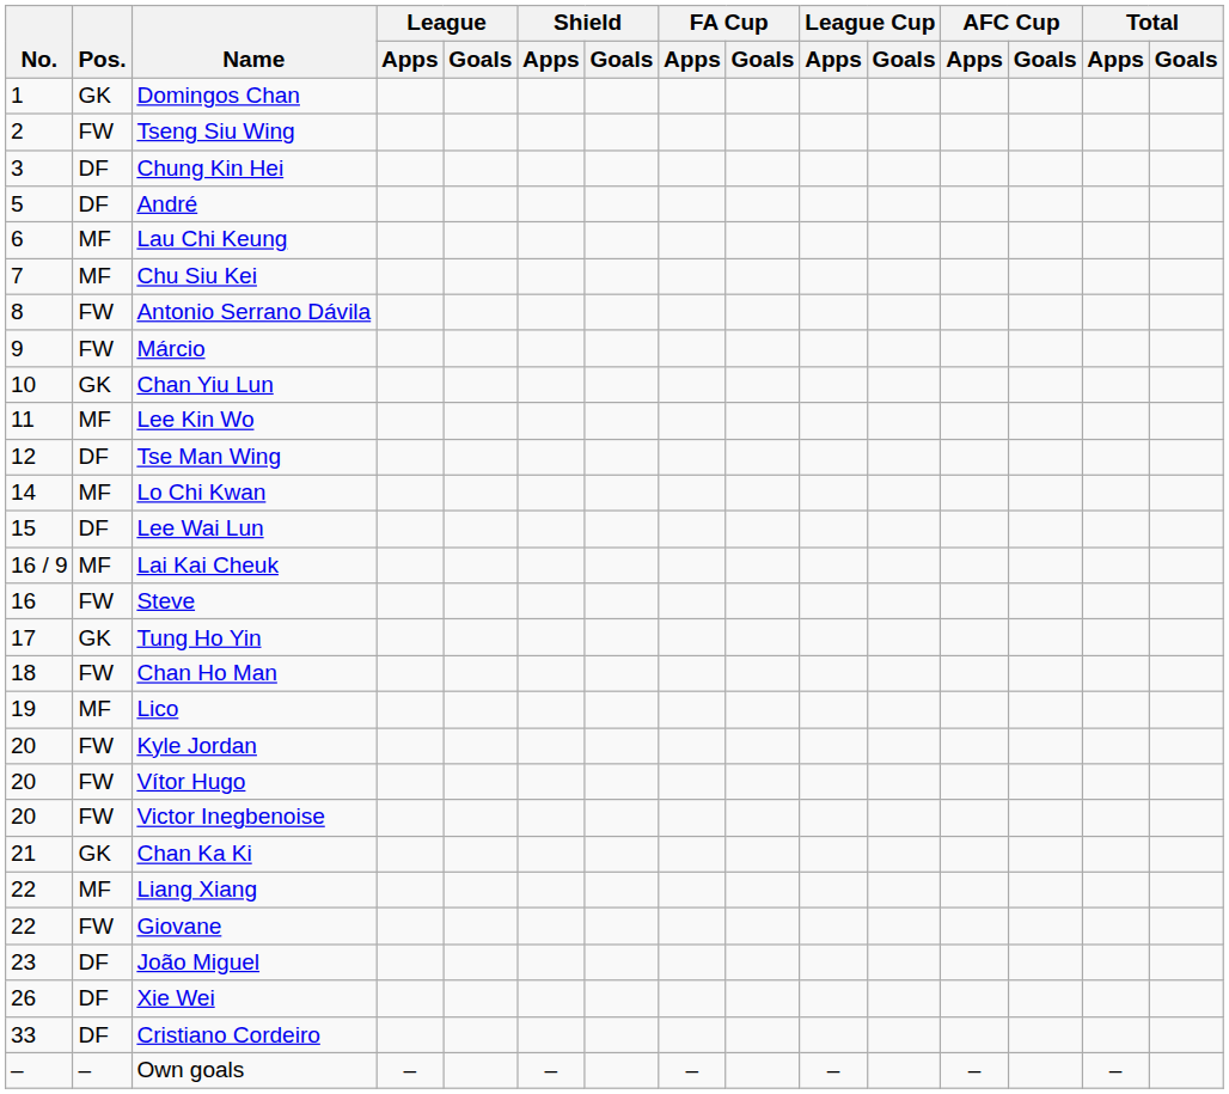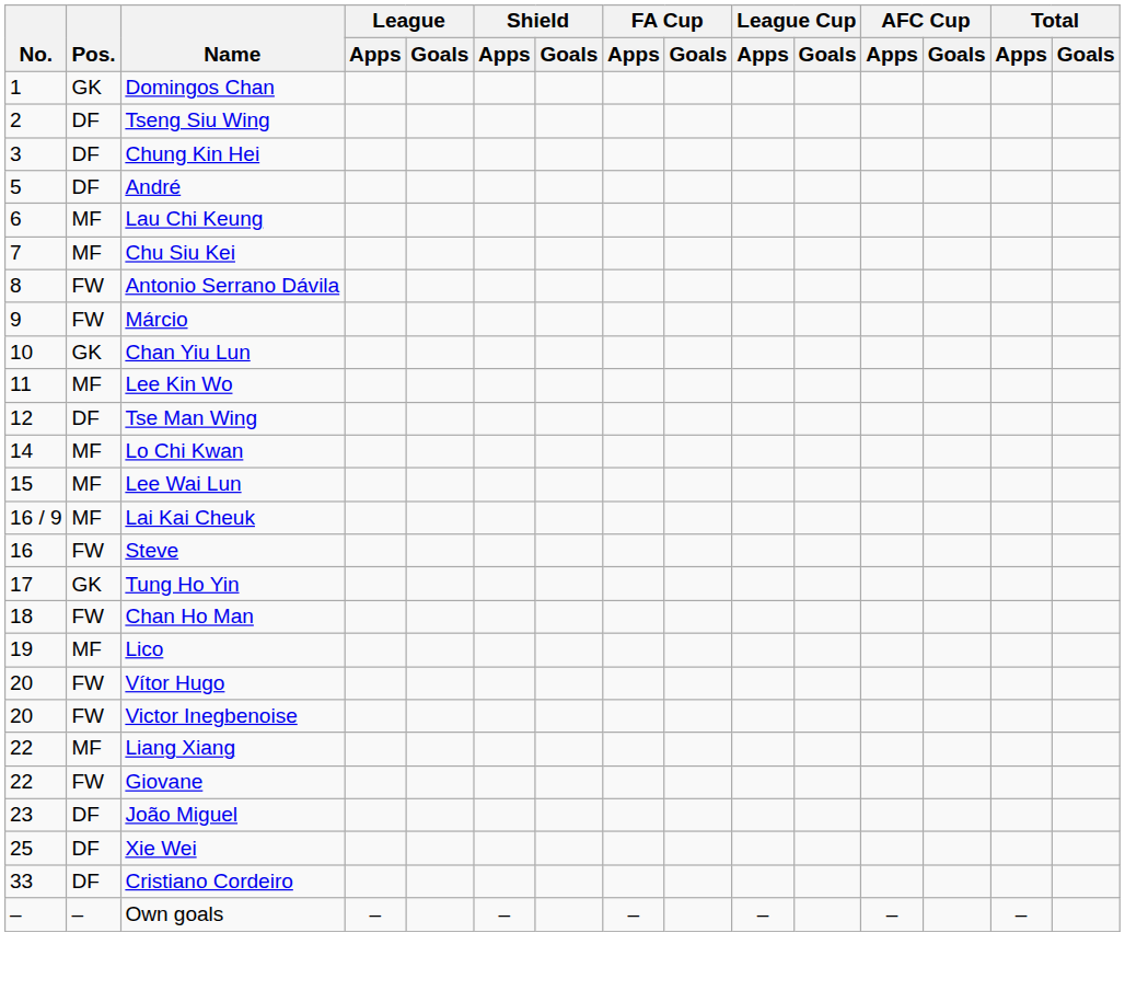 <table class="wikitable" style="text-align:center">
 <tr>
 <th rowspan="2" valign="bottom">No.</th>
 <th rowspan="2" valign="bottom">Pos.</th>
 <th rowspan="2" valign="bottom">Name</th>
 <th colspan="2" width="85">League</th>
 <th colspan="2" width="85">Shield</th>
 <th colspan="2" width="85">FA Cup</th>
 <th colspan="2" width="85">League Cup</th>
 <th colspan="2" width="85">AFC Cup</th>
 <th colspan="2" width="85">Total</th>
 </tr>
 <tr>
 <th>Apps</th>
 <th>Goals</th>
 <th>Apps</th>
 <th>Goals</th>
 <th>Apps</th>
 <th>Goals</th>
 <th>Apps</th>
 <th>Goals</th>
 <th>Apps</th>
 <th>Goals</th>
 <th>Apps</th>
 <th>Goals</th>
 </tr>
 <tr>
 <td align="left">1</td>
 <td align="left">GK</td>
 <td align="left"> <a href='#'>Domingos Chan</a></td>
 <td></td>
 <td></td>
 <td></td>
 <td></td>
 <td></td>
 <td></td>
 <td></td>
 <td></td>
 <td></td>
 <td></td>
 <td></td>
 <td></td>
 </tr>
 <tr>
 <td align="left">2</td>
-<td align="left">FW</td>
+<td align="left">DF</td>
 <td align="left"> <a href='#'>Tseng Siu Wing</a></td>
 <td></td>
 <td></td>
 <td></td>
 <td></td>
 <td></td>
 <td></td>
 <td></td>
 <td></td>
 <td></td>
 <td></td>
 <td></td>
 <td></td>
 </tr>
 <tr>
 <td align="left">3</td>
 <td align="left">DF</td>
 <td align="left"> <a href='#'>Chung Kin Hei</a></td>
 <td></td>
 <td></td>
 <td></td>
 <td></td>
 <td></td>
 <td></td>
 <td></td>
 <td></td>
 <td></td>
 <td></td>
 <td></td>
 <td></td>
 </tr>
 <tr>
 <td align="left">5</td>
 <td align="left">DF</td>
 <td align="left"> <a href='#'>André</a></td>
 <td></td>
 <td></td>
 <td></td>
 <td></td>
 <td></td>
 <td></td>
 <td></td>
 <td></td>
 <td></td>
 <td></td>
 <td></td>
 <td></td>
 </tr>
 <tr>
 <td align="left">6</td>
 <td align="left">MF</td>
 <td align="left"> <a href='#'>Lau Chi Keung</a></td>
 <td></td>
 <td></td>
 <td></td>
 <td></td>
 <td></td>
 <td></td>
 <td></td>
 <td></td>
 <td></td>
 <td></td>
 <td></td>
 <td></td>
 </tr>
 <tr>
 <td align="left">7</td>
 <td align="left">MF</td>
 <td align="left"> <a href='#'>Chu Siu Kei</a></td>
 <td></td>
 <td></td>
 <td></td>
 <td></td>
 <td></td>
 <td></td>
 <td></td>
 <td></td>
 <td></td>
 <td></td>
 <td></td>
 <td></td>
 </tr>
 <tr>
 <td align="left">8</td>
 <td align="left">FW</td>
 <td align="left"> <a href='#'>Antonio Serrano Dávila</a></td>
 <td></td>
 <td></td>
 <td></td>
 <td></td>
 <td></td>
 <td></td>
 <td></td>
 <td></td>
 <td></td>
 <td></td>
 <td></td>
 <td></td>
 </tr>
 <tr>
 <td align="left">9</td>
 <td align="left">FW</td>
 <td align="left"> <a href='#'>Márcio</a></td>
 <td></td>
 <td></td>
 <td></td>
 <td></td>
 <td></td>
 <td></td>
 <td></td>
 <td></td>
 <td></td>
 <td></td>
 <td></td>
 <td></td>
 </tr>
 <tr>
 <td align="left">10</td>
 <td align="left">GK</td>
 <td align="left"> <a href='#'>Chan Yiu Lun</a></td>
 <td></td>
 <td></td>
 <td></td>
 <td></td>
 <td></td>
 <td></td>
 <td></td>
 <td></td>
 <td></td>
 <td></td>
 <td></td>
 <td></td>
 </tr>
 <tr>
 <td align="left">11</td>
 <td align="left">MF</td>
 <td align="left"> <a href='#'>Lee Kin Wo</a></td>
 <td></td>
 <td></td>
 <td></td>
 <td></td>
 <td></td>
 <td></td>
 <td></td>
 <td></td>
 <td></td>
 <td></td>
 <td></td>
 <td></td>
 </tr>
 <tr>
 <td align="left">12</td>
 <td align="left">DF</td>
 <td align="left"> <a href='#'>Tse Man Wing</a></td>
 <td></td>
 <td></td>
 <td></td>
 <td></td>
 <td></td>
 <td></td>
 <td></td>
 <td></td>
 <td></td>
 <td></td>
 <td></td>
 <td></td>
 </tr>
 <tr>
 <td align="left">14</td>
 <td align="left">MF</td>
 <td align="left"> <a href='#'>Lo Chi Kwan</a></td>
 <td></td>
 <td></td>
 <td></td>
 <td></td>
 <td></td>
 <td></td>
 <td></td>
 <td></td>
 <td></td>
 <td></td>
 <td></td>
 <td></td>
 </tr>
 <tr>
 <td align="left">15</td>
-<td align="left">DF</td>
+<td align="left">MF</td>
 <td align="left"> <a href='#'>Lee Wai Lun</a></td>
 <td></td>
 <td></td>
 <td></td>
 <td></td>
 <td></td>
 <td></td>
 <td></td>
 <td></td>
 <td></td>
 <td></td>
 <td></td>
 <td></td>
 </tr>
 <tr>
 <td align="left">16 / 9</td>
 <td align="left">MF</td>
 <td align="left"> <a href='#'>Lai Kai Cheuk</a></td>
 <td></td>
 <td></td>
 <td></td>
 <td></td>
 <td></td>
 <td></td>
 <td></td>
 <td></td>
 <td></td>
 <td></td>
 <td></td>
 <td></td>
 </tr>
 <tr>
 <td align="left">16</td>
 <td align="left">FW</td>
 <td align="left"> <a href='#'>Steve</a></td>
 <td></td>
 <td></td>
 <td></td>
 <td></td>
 <td></td>
 <td></td>
 <td></td>
 <td></td>
 <td></td>
 <td></td>
 <td></td>
 <td></td>
 </tr>
 <tr>
 <td align="left">17</td>
 <td align="left">GK</td>
 <td align="left"> <a href='#'>Tung Ho Yin</a></td>
 <td></td>
 <td></td>
 <td></td>
 <td></td>
 <td></td>
 <td></td>
 <td></td>
 <td></td>
 <td></td>
 <td></td>
 <td></td>
 <td></td>
 </tr>
 <tr>
 <td align="left">18</td>
 <td align="left">FW</td>
 <td align="left"> <a href='#'>Chan Ho Man</a></td>
 <td></td>
 <td></td>
 <td></td>
 <td></td>
 <td></td>
 <td></td>
 <td></td>
 <td></td>
 <td></td>
 <td></td>
 <td></td>
 <td></td>
 </tr>
 <tr>
 <td align="left">19</td>
 <td align="left">MF</td>
 <td align="left"> <a href='#'>Lico</a></td>
 <td></td>
 <td></td>
 <td></td>
 <td></td>
 <td></td>
 <td></td>
 <td></td>
 <td></td>
 <td></td>
 <td></td>
 <td></td>
 <td></td>
 </tr>
 <tr>
 <td align="left">20</td>
 <td align="left">FW</td>
-<td align="left"> <a href='#'>Kyle Jordan</a></td>
-<td></td>
-<td></td>
-<td></td>
-<td></td>
-<td></td>
-<td></td>
-<td></td>
-<td></td>
-<td></td>
-<td></td>
-<td></td>
-<td></td>
-</tr>
-<tr>
-<td align="left">20</td>
-<td align="left">FW</td>
 <td align="left"> <a href='#'>Vítor Hugo</a></td>
 <td></td>
 <td></td>
 <td></td>
 <td></td>
 <td></td>
 <td></td>
 <td></td>
 <td></td>
 <td></td>
 <td></td>
 <td></td>
 <td></td>
 </tr>
 <tr>
 <td align="left">20</td>
 <td align="left">FW</td>
 <td align="left"> <a href='#'>Victor Inegbenoise</a></td>
-<td></td>
-<td></td>
-<td></td>
-<td></td>
-<td></td>
-<td></td>
-<td></td>
-<td></td>
-<td></td>
-<td></td>
-<td></td>
-<td></td>
-</tr>
-<tr>
-<td align="left">21</td>
-<td align="left">GK</td>
-<td align="left"> <a href='#'>Chan Ka Ki</a></td>
 <td></td>
 <td></td>
 <td></td>
 <td></td>
 <td></td>
 <td></td>
 <td></td>
 <td></td>
 <td></td>
 <td></td>
 <td></td>
 <td></td>
 </tr>
 <tr>
 <td align="left">22</td>
 <td align="left">MF</td>
 <td align="left"> <a href='#'>Liang Xiang</a></td>
 <td></td>
 <td></td>
 <td></td>
 <td></td>
 <td></td>
 <td></td>
 <td></td>
 <td></td>
 <td></td>
 <td></td>
 <td></td>
 <td></td>
 </tr>
 <tr>
 <td align="left">22</td>
 <td align="left">FW</td>
 <td align="left"> <a href='#'>Giovane</a></td>
 <td></td>
 <td></td>
 <td></td>
 <td></td>
 <td></td>
 <td></td>
 <td></td>
 <td></td>
 <td></td>
 <td></td>
 <td></td>
 <td></td>
 </tr>
 <tr>
 <td align="left">23</td>
 <td align="left">DF</td>
 <td align="left"> <a href='#'>João Miguel</a></td>
 <td></td>
 <td></td>
 <td></td>
 <td></td>
 <td></td>
 <td></td>
 <td></td>
 <td></td>
 <td></td>
 <td></td>
 <td></td>
 <td></td>
 </tr>
 <tr>
-<td align="left">26</td>
+<td align="left">25</td>
 <td align="left">DF</td>
 <td align="left"> <a href='#'>Xie Wei</a></td>
 <td></td>
 <td></td>
 <td></td>
 <td></td>
 <td></td>
 <td></td>
 <td></td>
 <td></td>
 <td></td>
 <td></td>
 <td></td>
 <td></td>
 </tr>
 <tr>
 <td align="left">33</td>
 <td align="left">DF</td>
 <td align="left"> <a href='#'>Cristiano Cordeiro</a></td>
 <td></td>
 <td></td>
 <td></td>
 <td></td>
 <td></td>
 <td></td>
 <td></td>
 <td></td>
 <td></td>
 <td></td>
 <td></td>
 <td></td>
 </tr>
 <tr>
 <td align="left">–</td>
 <td align="left">–</td>
 <td align="left">Own goals</td>
 <td>–</td>
 <td></td>
 <td>–</td>
 <td></td>
 <td>–</td>
 <td></td>
 <td>–</td>
 <td></td>
 <td>–</td>
 <td></td>
 <td>–</td>
 <td></td>
 </tr>
 </table>
